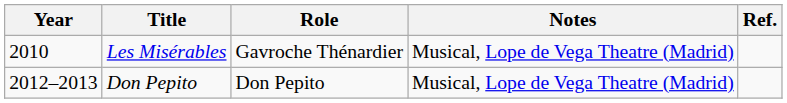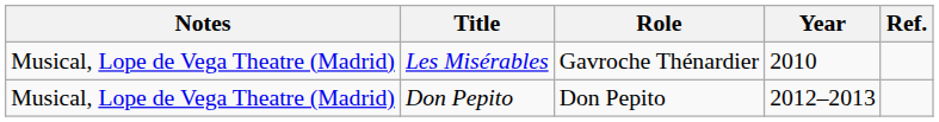 <table class="wikitable">
 <tr>
-<th>Year</th>
+<th>Notes</th>
 <th>Title</th>
 <th>Role</th>
-<th>Notes</th>
+<th>Year</th>
 <th>Ref.</th>
 </tr>
 <tr>
-<td>2010</td>
+<td>Musical, <a href='#'>Lope de Vega Theatre (Madrid)</a></td>
 <td><em><a href='#'>Les Misérables</a></em></td>
 <td>Gavroche Thénardier</td>
-<td>Musical, <a href='#'>Lope de Vega Theatre (Madrid)</a></td>
+<td>2010</td>
 <td></td>
 </tr>
 <tr>
-<td>2012–2013</td>
+<td>Musical, <a href='#'>Lope de Vega Theatre (Madrid)</a></td>
 <td><em>Don Pepito</em></td>
 <td>Don Pepito</td>
-<td>Musical, <a href='#'>Lope de Vega Theatre (Madrid)</a></td>
+<td>2012–2013</td>
 <td></td>
 </tr>
 </table>
